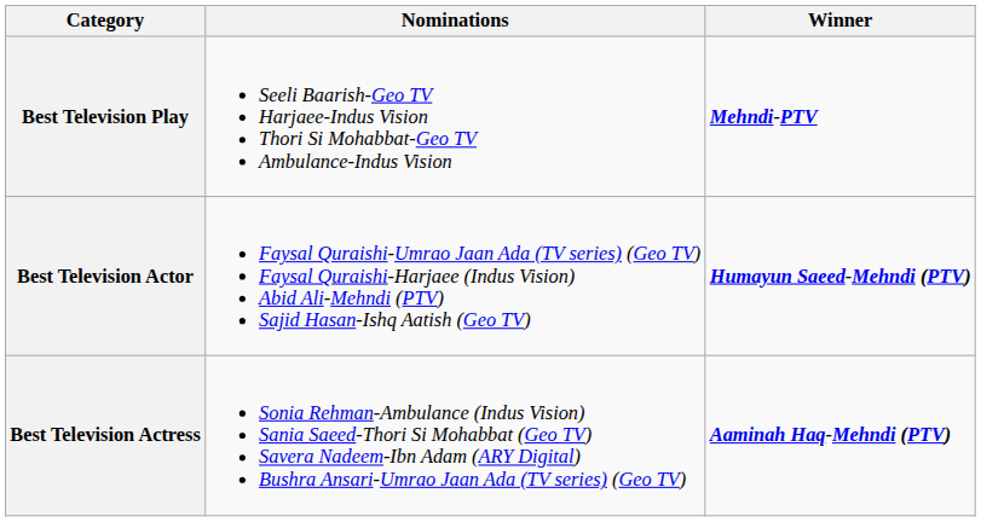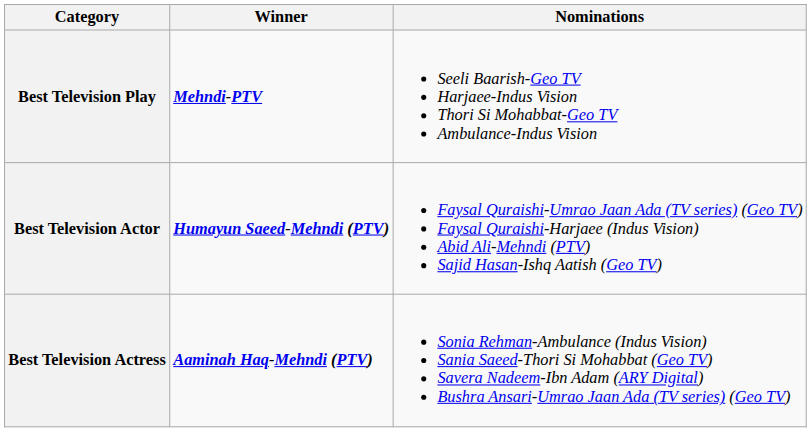 <table class="wikitable style">
 <tr>
 <th>Category</th>
+<th>Winner</th>
 <th>Nominations</th>
-<th>Winner</th>
 </tr>
 <tr>
 <th><strong>Best Television Play</strong></th>
+<td><strong><em><a href='#'>Mehndi</a>-<a href='#'>PTV</a></em></strong></td>
 <td><br><ul><li><em>Seeli Baarish-<a href='#'>Geo TV</a></em></li><li><em>Harjaee-Indus Vision</em></li><li><em>Thori Si Mohabbat-<a href='#'>Geo TV</a></em></li><li><em>Ambulance-Indus Vision</em></li></ul></td>
-<td><strong><em><a href='#'>Mehndi</a>-<a href='#'>PTV</a></em></strong></td>
 </tr>
 <tr>
 <th><strong>Best Television Actor</strong></th>
+<td><strong><em><a href='#'>Humayun Saeed</a>-<a href='#'>Mehndi</a> (<a href='#'>PTV</a>)</em></strong></td>
 <td><br><ul><li><em><a href='#'>Faysal Quraishi</a>-<a href='#'>Umrao Jaan Ada (TV series)</a> (<a href='#'>Geo TV</a>)</em></li><li><em><a href='#'>Faysal Quraishi</a>-Harjaee (Indus Vision)</em></li><li><em><a href='#'>Abid Ali</a>-<a href='#'>Mehndi</a> (<a href='#'>PTV</a>)</em></li><li><em><a href='#'>Sajid Hasan</a>-Ishq Aatish (<a href='#'>Geo TV</a>)</em></li></ul></td>
-<td><strong><em><a href='#'>Humayun Saeed</a>-<a href='#'>Mehndi</a> (<a href='#'>PTV</a>)</em></strong></td>
 </tr>
 <tr>
 <th><strong>Best Television Actress</strong></th>
+<td><strong><em><a href='#'>Aaminah Haq</a>-<a href='#'>Mehndi</a> (<a href='#'>PTV</a>)</em></strong></td>
 <td><br><ul><li><em><a href='#'>Sonia Rehman</a>-Ambulance (Indus Vision)</em></li><li><em><a href='#'>Sania Saeed</a>-Thori Si Mohabbat (<a href='#'>Geo TV</a>)</em></li><li><em><a href='#'>Savera Nadeem</a>-Ibn Adam (<a href='#'>ARY Digital</a>)</em></li><li><em><a href='#'>Bushra Ansari</a>-<a href='#'>Umrao Jaan Ada (TV series)</a> (<a href='#'>Geo TV</a>)</em></li></ul></td>
-<td><strong><em><a href='#'>Aaminah Haq</a>-<a href='#'>Mehndi</a> (<a href='#'>PTV</a>)</em></strong></td>
 </tr>
 </table>
